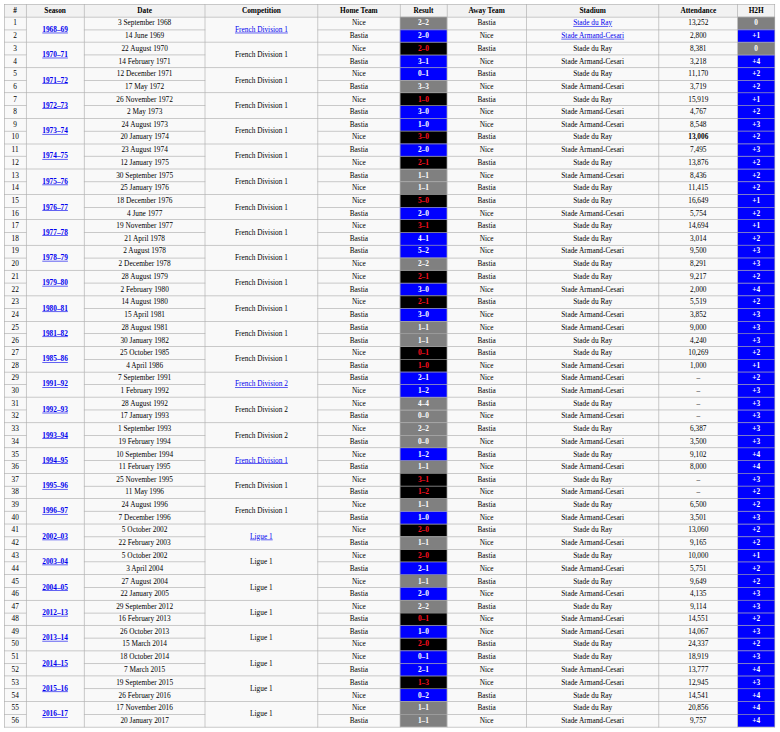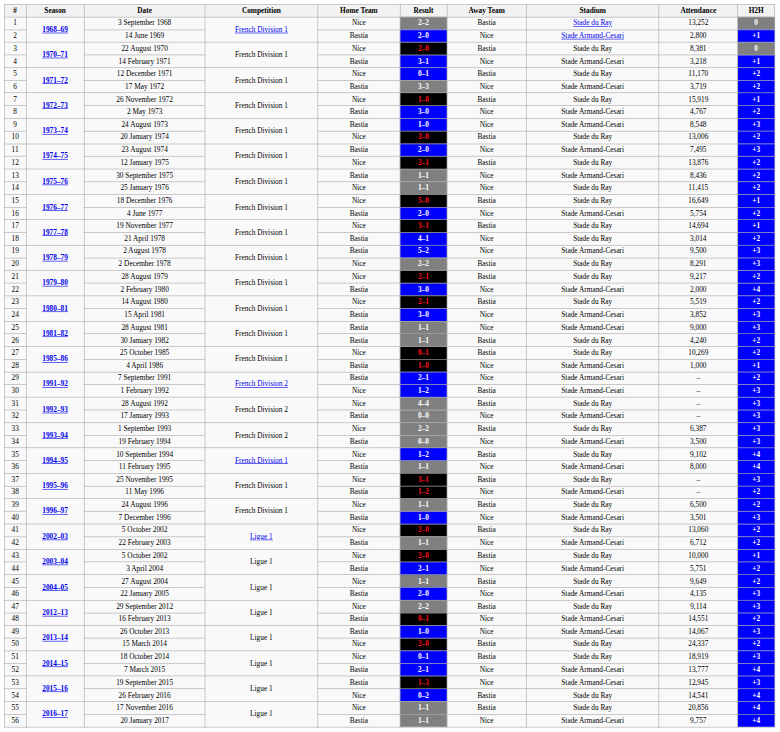 <table class="wikitable" style="text-align: center; width: 100%; font-size: 12px">
 <tr>
 <th><strong>#</strong></th>
 <th><strong>Season</strong></th>
 <th><strong>Date</strong></th>
 <th><strong>Competition</strong></th>
 <th><strong>Home Team</strong></th>
 <th><strong>Result</strong></th>
 <th><strong>Away Team</strong></th>
 <th><strong>Stadium</strong></th>
 <th><strong>Attendance</strong></th>
 <th><strong>H2H</strong></th>
 </tr>
 <tr>
 <td>1</td>
 <td rowspan=2><strong><a href='#'>1968–69</a></strong></td>
 <td>3 September 1968</td>
 <td rowspan=2><a href='#'>French Division 1</a></td>
 <td>Nice</td>
 <td style="background:#808080;color:white;"><strong>2–2</strong></td>
 <td>Bastia</td>
 <td><a href='#'>Stade du Ray</a></td>
 <td>13,252</td>
 <td style="background:#808080;color:white;"><strong>0</strong></td>
 </tr>
 <tr>
 <td>2</td>
 <td>14 June 1969</td>
 <td>Bastia</td>
 <td style="background:#0000FF;color:white;"><strong>2–0</strong></td>
 <td>Nice</td>
 <td><a href='#'>Stade Armand-Cesari</a></td>
 <td>2,800</td>
 <td style="background:#0000FF;color:white;"><strong>+1</strong></td>
 </tr>
 <tr>
 <td>3</td>
 <td rowspan=2><strong><a href='#'>1970–71</a></strong></td>
 <td>22 August 1970</td>
 <td rowspan=2>French Division 1</td>
 <td>Nice</td>
 <td style="background:#000000;color:#FF0E1F;"><strong>2–0</strong></td>
 <td>Bastia</td>
 <td>Stade du Ray</td>
 <td>8,381</td>
 <td style="background:#808080;color:white;"><strong>0</strong></td>
 </tr>
 <tr>
 <td>4</td>
 <td>14 February 1971</td>
 <td>Bastia</td>
 <td style="background:#0000FF;color:white;"><strong>3–1</strong></td>
 <td>Nice</td>
 <td>Stade Armand-Cesari</td>
 <td>3,218</td>
-<td style="background:#0000FF;color:white;"><strong>+4</strong></td>
+<td style="background:#0000FF;color:white;"><strong>+1</strong></td>
 </tr>
 <tr>
 <td>5</td>
 <td rowspan=2><strong><a href='#'>1971–72</a></strong></td>
 <td>12 December 1971</td>
 <td rowspan=2>French Division 1</td>
 <td>Nice</td>
 <td style="background:#0000ff;color:white;"><strong>0–1</strong></td>
 <td>Bastia</td>
 <td>Stade du Ray</td>
 <td>11,170</td>
 <td style="background:#0000ff;color:white;"><strong>+2</strong></td>
 </tr>
 <tr>
 <td>6</td>
 <td>17 May 1972</td>
 <td>Bastia</td>
 <td style="background:#808080;color:white;"><strong>3–3</strong></td>
 <td>Nice</td>
 <td>Stade Armand-Cesari</td>
 <td>3,719</td>
 <td style="background:#0000FF;color:white;"><strong>+2</strong></td>
 </tr>
 <tr>
 <td>7</td>
 <td rowspan=2><strong><a href='#'>1972–73</a></strong></td>
 <td>26 November 1972</td>
 <td rowspan=2>French Division 1</td>
 <td>Nice</td>
 <td style="background:#000000;color:#FF0E1F;"><strong>1–0</strong></td>
 <td>Bastia</td>
 <td>Stade du Ray</td>
 <td>15,919</td>
 <td style="background:#0000ff;color:white;"><strong>+1</strong></td>
 </tr>
 <tr>
 <td>8</td>
 <td>2 May 1973</td>
 <td>Bastia</td>
 <td style="background:#0000FF;color:white;"><strong>3–0</strong></td>
 <td>Nice</td>
 <td>Stade Armand-Cesari</td>
 <td>4,767</td>
 <td style="background:#0000FF;color:white;"><strong>+2</strong></td>
 </tr>
 <tr>
 <td>9</td>
 <td rowspan=2><strong><a href='#'>1973–74</a></strong></td>
 <td>24 August 1973</td>
 <td rowspan=2>French Division 1</td>
 <td>Bastia</td>
 <td style="background:#0000FF;color:white;"><strong>1–0</strong></td>
 <td>Nice</td>
 <td>Stade Armand-Cesari</td>
 <td>8,548</td>
 <td style="background:#0000ff;color:white;"><strong>+3</strong></td>
 </tr>
 <tr>
 <td>10</td>
 <td>20 January 1974</td>
 <td>Nice</td>
 <td style="background:#000000;color:#FF0E1F;"><strong>3–0</strong></td>
 <td>Bastia</td>
 <td>Stade du Ray</td>
-<td><strong>13,006</strong></td>
+<td>13,006</td>
 <td style="background:#0000FF;color:white;"><strong>+2</strong></td>
 </tr>
 <tr>
 <td>11</td>
 <td rowspan=2><strong><a href='#'>1974–75</a></strong></td>
 <td>23 August 1974</td>
 <td rowspan=2>French Division 1</td>
 <td>Bastia</td>
 <td style="background:#0000FF;color:white;"><strong>2–0</strong></td>
 <td>Nice</td>
 <td>Stade Armand-Cesari</td>
 <td>7,495</td>
 <td style="background:#0000ff;color:white;"><strong>+3</strong></td>
 </tr>
 <tr>
 <td>12</td>
 <td>12 January 1975</td>
 <td>Nice</td>
 <td style="background:#000000;color:#FF0E1F;"><strong>2–1</strong></td>
 <td>Bastia</td>
 <td>Stade du Ray</td>
 <td>13,876</td>
 <td style="background:#0000FF;color:white;"><strong>+2</strong></td>
 </tr>
 <tr>
 <td>13</td>
 <td rowspan=2><strong><a href='#'>1975–76</a></strong></td>
 <td>30 September 1975</td>
 <td rowspan=2>French Division 1</td>
 <td>Bastia</td>
 <td style="background:#808080;color:white;"><strong>1–1</strong></td>
 <td>Nice</td>
 <td>Stade Armand-Cesari</td>
 <td>8,436</td>
 <td style="background:#0000ff;color:white;"><strong>+2</strong></td>
 </tr>
 <tr>
 <td>14</td>
 <td>25 January 1976</td>
 <td>Nice</td>
 <td style="background:#808080;color:white;"><strong>1–1</strong></td>
-<td>Bastia</td>
+<td>Nice</td>
 <td>Stade du Ray</td>
 <td>11,415</td>
 <td style="background:#0000FF;color:white;"><strong>+2</strong></td>
 </tr>
 <tr>
 <td>15</td>
 <td rowspan=2><strong><a href='#'>1976–77</a></strong></td>
 <td>18 December 1976</td>
 <td rowspan=2>French Division 1</td>
 <td>Nice</td>
 <td style="background:#000000;color:#FF0E1F;"><strong>5–0</strong></td>
 <td>Bastia</td>
 <td>Stade du Ray</td>
 <td>16,649</td>
 <td style="background:#0000ff;color:white;"><strong>+1</strong></td>
 </tr>
 <tr>
 <td>16</td>
 <td>4 June 1977</td>
 <td>Bastia</td>
 <td style="background:#0000FF;color:white;"><strong>2–0</strong></td>
 <td>Nice</td>
 <td>Stade Armand-Cesari</td>
 <td>5,754</td>
 <td style="background:#0000FF;color:white;"><strong>+2</strong></td>
 </tr>
 <tr>
 <td>17</td>
 <td rowspan=2><strong><a href='#'>1977–78</a></strong></td>
 <td>19 November 1977</td>
 <td rowspan=2>French Division 1</td>
 <td>Nice</td>
 <td style="background:#000000;color:#FF0E1F;"><strong>3–1</strong></td>
 <td>Bastia</td>
 <td>Stade du Ray</td>
 <td>14,694</td>
 <td style="background:#0000ff;color:white;"><strong>+1</strong></td>
 </tr>
 <tr>
 <td>18</td>
 <td>21 April 1978</td>
 <td>Bastia</td>
 <td style="background:#0000FF;color:white;"><strong>4–1</strong></td>
 <td>Nice</td>
 <td>Stade du Ray</td>
 <td>3,014</td>
 <td style="background:#0000FF;color:white;"><strong>+2</strong></td>
 </tr>
 <tr>
 <td>19</td>
 <td rowspan=2><strong><a href='#'>1978–79</a></strong></td>
 <td>2 August 1978</td>
 <td rowspan=2>French Division 1</td>
 <td>Bastia</td>
 <td style="background:#0000FF;color:white;"><strong>5–2</strong></td>
 <td>Nice</td>
 <td>Stade Armand-Cesari</td>
 <td>9,500</td>
 <td style="background:#0000ff;color:white;"><strong>+3</strong></td>
 </tr>
 <tr>
 <td>20</td>
 <td>2 December 1978</td>
 <td>Nice</td>
 <td style="background:#808080;color:white;"><strong>2–2</strong></td>
 <td>Bastia</td>
 <td>Stade du Ray</td>
 <td>8,291</td>
 <td style="background:#0000FF;color:white;"><strong>+3</strong></td>
 </tr>
 <tr>
 <td>21</td>
 <td rowspan=2><strong><a href='#'>1979–80</a></strong></td>
 <td>28 August 1979</td>
 <td rowspan=2>French Division 1</td>
 <td>Nice</td>
 <td style="background:#000000;color:#FF0E1F;"><strong>2–1</strong></td>
 <td>Bastia</td>
 <td>Stade du Ray</td>
 <td>9,217</td>
 <td style="background:#0000ff;color:white;"><strong>+2</strong></td>
 </tr>
 <tr>
 <td>22</td>
 <td>2 February 1980</td>
 <td>Bastia</td>
 <td style="background:#0000FF;color:white;"><strong>3–0</strong></td>
 <td>Nice</td>
 <td>Stade Armand-Cesari</td>
 <td>2,000</td>
 <td style="background:#0000FF;color:white;"><strong>+4</strong></td>
 </tr>
 <tr>
 <td>23</td>
 <td rowspan=2><strong><a href='#'>1980–81</a></strong></td>
 <td>14 August 1980</td>
 <td rowspan=2>French Division 1</td>
 <td>Nice</td>
 <td style="background:#000000;color:#FF0E1F;"><strong>2–1</strong></td>
 <td>Bastia</td>
 <td>Stade du Ray</td>
 <td>5,519</td>
 <td style="background:#0000ff;color:white;"><strong>+2</strong></td>
 </tr>
 <tr>
 <td>24</td>
 <td>15 April 1981</td>
 <td>Bastia</td>
 <td style="background:#0000FF;color:white;"><strong>3–0</strong></td>
 <td>Nice</td>
 <td>Stade Armand-Cesari</td>
 <td>3,852</td>
 <td style="background:#0000FF;color:white;"><strong>+3</strong></td>
 </tr>
 <tr>
 <td>25</td>
 <td rowspan=2><strong><a href='#'>1981–82</a></strong></td>
 <td>28 August 1981</td>
 <td rowspan=2>French Division 1</td>
 <td>Bastia</td>
 <td style="background:#808080;color:white;"><strong>1–1</strong></td>
 <td>Nice</td>
 <td>Stade Armand-Cesari</td>
 <td>9,000</td>
 <td style="background:#0000ff;color:white;"><strong>+3</strong></td>
 </tr>
 <tr>
 <td>26</td>
 <td>30 January 1982</td>
 <td>Bastia</td>
 <td style="background:#808080;color:white;"><strong>1–1</strong></td>
 <td>Bastia</td>
 <td>Stade du Ray</td>
 <td>4,240</td>
-<td style="background:#0000FF;color:white;"><strong>+3</strong></td>
+<td style="background:#0000FF;color:white;"><strong>+2</strong></td>
 </tr>
 <tr>
 <td>27</td>
 <td rowspan=2><strong><a href='#'>1985–86</a></strong></td>
 <td>25 October 1985</td>
 <td rowspan=2>French Division 1</td>
 <td>Nice</td>
 <td style="background:#000000;color:#FF0E1F;"><strong>0–1</strong></td>
 <td>Bastia</td>
 <td>Stade du Ray</td>
 <td>10,269</td>
 <td style="background:#0000ff;color:white;"><strong>+2</strong></td>
 </tr>
 <tr>
 <td>28</td>
 <td>4 April 1986</td>
 <td>Bastia</td>
 <td style="background:#000000;color:#FF0E1F;"><strong>1–0</strong></td>
 <td>Nice</td>
 <td>Stade Armand-Cesari</td>
 <td>1,000</td>
 <td style="background:#0000FF;color:white;"><strong>+1</strong></td>
 </tr>
 <tr>
 <td>29</td>
 <td rowspan=2><strong><a href='#'>1991–92</a></strong></td>
 <td>7 September 1991</td>
 <td rowspan=2><a href='#'>French Division 2</a></td>
 <td>Bastia</td>
 <td style="background:#0000FF;color:white;"><strong>2–1</strong></td>
 <td>Nice</td>
 <td>Stade Armand-Cesari</td>
 <td>–</td>
 <td style="background:#0000ff;color:white;"><strong>+2</strong></td>
 </tr>
 <tr>
 <td>30</td>
 <td>1 February 1992</td>
 <td>Nice</td>
 <td style="background:#0000FF;color:white;"><strong>1–2</strong></td>
 <td>Bastia</td>
 <td>Stade Armand-Cesari</td>
 <td>–</td>
 <td style="background:#0000FF;color:white;"><strong>+3</strong></td>
 </tr>
 <tr>
 <td>31</td>
 <td rowspan=2><strong><a href='#'>1992–93</a></strong></td>
 <td>28 August 1992</td>
 <td rowspan=2>French Division 2</td>
 <td>Nice</td>
 <td style="background:#808080;color:white;"><strong>4–4</strong></td>
 <td>Bastia</td>
 <td>Stade du Ray</td>
 <td>–</td>
 <td style="background:#0000ff;color:white;"><strong>+3</strong></td>
 </tr>
 <tr>
 <td>32</td>
 <td>17 January 1993</td>
 <td>Bastia</td>
 <td style="background:#808080;color:white;"><strong>0–0</strong></td>
 <td>Nice</td>
 <td>Stade Armand-Cesari</td>
 <td>–</td>
 <td style="background:#0000FF;color:white;"><strong>+3</strong></td>
 </tr>
 <tr>
 <td>33</td>
 <td rowspan=2><strong><a href='#'>1993–94</a></strong></td>
 <td>1 September 1993</td>
 <td rowspan=2>French Division 2</td>
 <td>Nice</td>
 <td style="background:#808080;color:white;"><strong>2–2</strong></td>
 <td>Bastia</td>
 <td>Stade du Ray</td>
 <td>6,387</td>
 <td style="background:#0000ff;color:white;"><strong>+3</strong></td>
 </tr>
 <tr>
 <td>34</td>
 <td>19 February 1994</td>
 <td>Bastia</td>
 <td style="background:#808080;color:white;"><strong>0–0</strong></td>
 <td>Nice</td>
 <td>Stade Armand-Cesari</td>
 <td>3,500</td>
 <td style="background:#0000FF;color:white;"><strong>+3</strong></td>
 </tr>
 <tr>
 <td>35</td>
 <td rowspan=2><strong><a href='#'>1994–95</a></strong></td>
 <td>10 September 1994</td>
 <td rowspan=2><a href='#'>French Division 1</a></td>
 <td>Nice</td>
 <td style="background:#0000FF;color:white;"><strong>1–2</strong></td>
 <td>Bastia</td>
 <td>Stade du Ray</td>
 <td>9,102</td>
 <td style="background:#0000ff;color:white;"><strong>+4</strong></td>
 </tr>
 <tr>
 <td>36</td>
 <td>11 February 1995</td>
 <td>Bastia</td>
 <td style="background:#808080;color:white;"><strong>1–1</strong></td>
 <td>Nice</td>
 <td>Stade Armand-Cesari</td>
 <td>8,000</td>
 <td style="background:#0000FF;color:white;"><strong>+4</strong></td>
 </tr>
 <tr>
 <td>37</td>
 <td rowspan=2><strong><a href='#'>1995–96</a></strong></td>
 <td>25 November 1995</td>
 <td rowspan=2>French Division 1</td>
 <td>Nice</td>
 <td style="background:#000000;color:#FF0E1F;"><strong>3–1</strong></td>
 <td>Bastia</td>
 <td>Stade du Ray</td>
 <td>–</td>
 <td style="background:#0000ff;color:white;"><strong>+3</strong></td>
 </tr>
 <tr>
 <td>38</td>
 <td>11 May 1996</td>
 <td>Bastia</td>
 <td style="background:#000000;color:#FF0E1F;"><strong>1–2</strong></td>
 <td>Nice</td>
 <td>Stade Armand-Cesari</td>
 <td>–</td>
 <td style="background:#0000FF;color:white;"><strong>+2</strong></td>
 </tr>
 <tr>
 <td>39</td>
 <td rowspan=2><strong><a href='#'>1996–97</a></strong></td>
 <td>24 August 1996</td>
 <td rowspan=2>French Division 1</td>
 <td>Nice</td>
 <td style="background:#808080;color:white;"><strong>1–1</strong></td>
 <td>Bastia</td>
 <td>Stade du Ray</td>
 <td>6,500</td>
 <td style="background:#0000ff;color:white;"><strong>+2</strong></td>
 </tr>
 <tr>
 <td>40</td>
 <td>7 December 1996</td>
 <td>Bastia</td>
 <td style="background:#0000FF;color:white;"><strong>1–0</strong></td>
 <td>Nice</td>
 <td>Stade Armand-Cesari</td>
 <td>3,501</td>
 <td style="background:#0000FF;color:white;"><strong>+3</strong></td>
 </tr>
 <tr>
 <td>41</td>
 <td rowspan=2><strong><a href='#'>2002–03</a></strong></td>
 <td>5 October 2002</td>
 <td rowspan=2><a href='#'>Ligue 1</a></td>
 <td>Nice</td>
 <td style="background:#000000;color:#FF0E1F;"><strong>2–0</strong></td>
 <td>Bastia</td>
 <td>Stade du Ray</td>
 <td>13,060</td>
 <td style="background:#0000ff;color:white;"><strong>+2</strong></td>
 </tr>
 <tr>
 <td>42</td>
 <td>22 February 2003</td>
 <td>Bastia</td>
 <td style="background:#808080;color:white;"><strong>1–1</strong></td>
 <td>Nice</td>
 <td>Stade Armand-Cesari</td>
-<td>9,165</td>
+<td>6,712</td>
 <td style="background:#0000FF;color:white;"><strong>+2</strong></td>
 </tr>
 <tr>
 <td>43</td>
 <td rowspan=2><strong><a href='#'>2003–04</a></strong></td>
 <td>5 October 2002</td>
 <td rowspan=2>Ligue 1</td>
 <td>Nice</td>
 <td style="background:#000000;color:#FF0E1F;"><strong>2–0</strong></td>
 <td>Bastia</td>
 <td>Stade du Ray</td>
 <td>10,000</td>
 <td style="background:#0000ff;color:white;"><strong>+1</strong></td>
 </tr>
 <tr>
 <td>44</td>
 <td>3 April 2004</td>
 <td>Bastia</td>
 <td style="background:#0000FF;color:white;"><strong>2–1</strong></td>
 <td>Nice</td>
 <td>Stade Armand-Cesari</td>
 <td>5,751</td>
 <td style="background:#0000FF;color:white;"><strong>+2</strong></td>
 </tr>
 <tr>
 <td>45</td>
 <td rowspan=2><strong><a href='#'>2004–05</a></strong></td>
 <td>27 August 2004</td>
 <td rowspan=2>Ligue 1</td>
 <td>Nice</td>
 <td style="background:#808080;color:white;"><strong>1–1</strong></td>
 <td>Bastia</td>
 <td>Stade du Ray</td>
 <td>9,649</td>
 <td style="background:#0000ff;color:white;"><strong>+2</strong></td>
 </tr>
 <tr>
 <td>46</td>
 <td>22 January 2005</td>
 <td>Bastia</td>
 <td style="background:#0000FF;color:white;"><strong>2–0</strong></td>
 <td>Nice</td>
 <td>Stade Armand-Cesari</td>
 <td>4,135</td>
 <td style="background:#0000FF;color:white;"><strong>+3</strong></td>
 </tr>
 <tr>
 <td>47</td>
 <td rowspan=2><strong><a href='#'>2012–13</a></strong></td>
 <td>29 September 2012</td>
 <td rowspan=2>Ligue 1</td>
 <td>Nice</td>
 <td style="background:#808080;color:white;"><strong>2–2</strong></td>
 <td>Bastia</td>
 <td>Stade du Ray</td>
 <td>9,114</td>
 <td style="background:#0000ff;color:white;"><strong>+3</strong></td>
 </tr>
 <tr>
 <td>48</td>
 <td>16 February 2013</td>
 <td>Bastia</td>
 <td style="background:#000000;color:#FF0E1F;"><strong>0–1</strong></td>
 <td>Nice</td>
 <td>Stade Armand-Cesari</td>
 <td>14,551</td>
 <td style="background:#0000FF;color:white;"><strong>+2</strong></td>
 </tr>
 <tr>
 <td>49</td>
 <td rowspan=2><strong><a href='#'>2013–14</a></strong></td>
 <td>26 October 2013</td>
 <td rowspan=2>Ligue 1</td>
 <td>Bastia</td>
 <td style="background:#0000FF;color:white;"><strong>1–0</strong></td>
 <td>Nice</td>
 <td>Stade Armand-Cesari</td>
 <td>14,067</td>
 <td style="background:#0000ff;color:white;"><strong>+3</strong></td>
 </tr>
 <tr>
 <td>50</td>
 <td>15 March 2014</td>
 <td>Nice</td>
 <td style="background:#000000;color:#FF0E1F;"><strong>2–0</strong></td>
 <td>Bastia</td>
 <td>Stade du Ray</td>
 <td>24,337</td>
 <td style="background:#0000FF;color:white;"><strong>+2</strong></td>
 </tr>
 <tr>
 <td>51</td>
 <td rowspan=2><strong><a href='#'>2014–15</a></strong></td>
 <td>18 October 2014</td>
 <td rowspan=2>Ligue 1</td>
 <td>Nice</td>
 <td style="background:#0000FF;color:white;"><strong>0–1</strong></td>
 <td>Bastia</td>
 <td>Stade du Ray</td>
 <td>18,919</td>
 <td style="background:#0000ff;color:white;"><strong>+3</strong></td>
 </tr>
 <tr>
 <td>52</td>
 <td>7 March 2015</td>
 <td>Bastia</td>
 <td style="background:#0000FF;color:white;"><strong>2–1</strong></td>
 <td>Nice</td>
 <td>Stade Armand-Cesari</td>
 <td>13,777</td>
 <td style="background:#0000FF;color:white;"><strong>+4</strong></td>
 </tr>
 <tr>
 <td>53</td>
 <td rowspan=2><strong><a href='#'>2015–16</a></strong></td>
 <td>19 September 2015</td>
 <td rowspan=2>Ligue 1</td>
 <td>Bastia</td>
 <td style="background:#000000;color:#FF0E1F;"><strong>1–3</strong></td>
 <td>Nice</td>
 <td>Stade Armand-Cesari</td>
 <td>12,945</td>
 <td style="background:#0000ff;color:white;"><strong>+3</strong></td>
 </tr>
 <tr>
 <td>54</td>
 <td>26 February 2016</td>
 <td>Nice</td>
 <td style="background:#0000FF;color:white;"><strong>0–2</strong></td>
 <td>Bastia</td>
 <td>Stade du Ray</td>
 <td>14,541</td>
 <td style="background:#0000FF;color:white;"><strong>+4</strong></td>
 </tr>
 <tr>
 <td>55</td>
 <td rowspan=2><strong><a href='#'>2016–17</a></strong></td>
 <td>17 November 2016</td>
 <td rowspan=2>Ligue 1</td>
 <td>Nice</td>
 <td style="background:#808080;color:white;"><strong>1–1</strong></td>
 <td>Bastia</td>
 <td>Stade du Ray</td>
 <td>20,856</td>
 <td style="background:#0000ff;color:white;"><strong>+4</strong></td>
 </tr>
 <tr>
 <td>56</td>
 <td>20 January 2017</td>
 <td>Bastia</td>
 <td style="background:#808080;color:white;"><strong>1–1</strong></td>
 <td>Nice</td>
 <td>Stade Armand-Cesari</td>
 <td>9,757</td>
 <td style="background:#0000FF;color:white;"><strong>+4</strong></td>
 </tr>
 </table>
